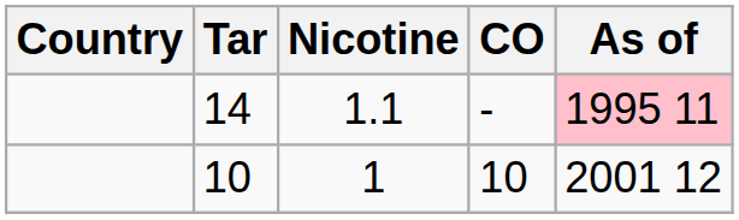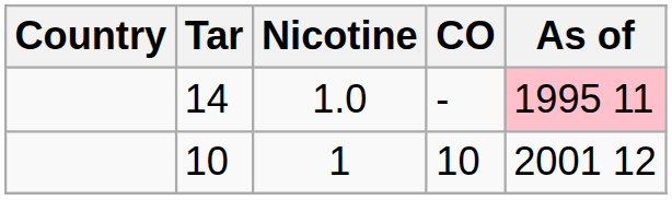 <table class="wikitable sortable">
 <tr>
 <th>Country</th>
 <th>Tar</th>
 <th>Nicotine</th>
 <th>CO</th>
 <th>As of</th>
 </tr>
 <tr>
 <td></td>
 <td>14</td>
-<td align="center">1.1</td>
+<td align="center">1.0</td>
 <td>-</td>
 <td style="background: pink;">1995 11</td>
 </tr>
 <tr>
 <td></td>
 <td>10</td>
 <td align="center">1</td>
 <td>10</td>
 <td>2001 12</td>
 </tr>
 <tr>
 </tr>
 </table>
